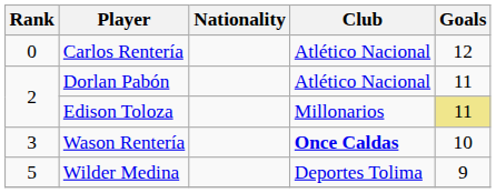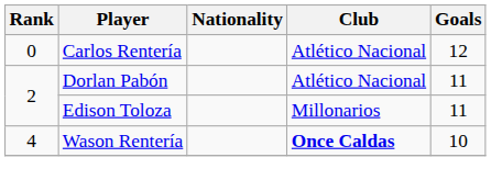 <table class="wikitable" border="1">
 <tr>
 <th>Rank</th>
 <th>Player</th>
 <th>Nationality</th>
 <th>Club</th>
 <th>Goals</th>
 </tr>
 <tr>
 <td align=center rowspan=1>0</td>
 <td><a href='#'>Carlos Rentería</a></td>
 <td></td>
 <td><a href='#'>Atlético Nacional</a></td>
 <td align=center>12</td>
 </tr>
 <tr>
 <td align=center rowspan=2>2</td>
 <td><a href='#'>Dorlan Pabón</a></td>
 <td></td>
 <td><a href='#'>Atlético Nacional</a></td>
 <td align=center>11</td>
 </tr>
 <tr>
 <td><a href='#'>Edison Toloza</a></td>
 <td></td>
 <td><a href='#'>Millonarios</a></td>
-<td align=center style="background: khaki;">11</td>
+<td align=center>11</td>
 </tr>
 <tr>
-<td align=center rowspan=1>3</td>
+<td align=center rowspan=1>4</td>
 <td><a href='#'>Wason Rentería</a></td>
 <td></td>
 <td><strong><a href='#'>Once Caldas</a></strong></td>
 <td align=center>10</td>
 </tr>
 <tr>
-<td align=center>5</td>
-<td><a href='#'>Wilder Medina</a></td>
-<td></td>
-<td><a href='#'>Deportes Tolima</a></td>
-<td align=center>9</td>
-</tr>
-<tr>
 </tr>
 </table>
